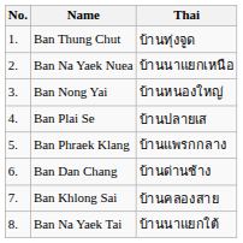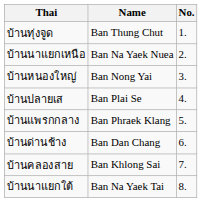 <table class="wikitable sortable">
 <tr>
+<th>Thai</th>
+<th>Name</th>
 <th>No.</th>
-<th>Name</th>
-<th>Thai</th>
 </tr>
 <tr>
+<td>บ้านทุ่งจูด</td>
+<td>Ban Thung Chut</td>
 <td>1.</td>
-<td>Ban Thung Chut</td>
-<td>บ้านทุ่งจูด</td>
 </tr>
 <tr>
+<td>บ้านนาแยกเหนือ</td>
+<td>Ban Na Yaek Nuea</td>
 <td>2.</td>
-<td>Ban Na Yaek Nuea</td>
-<td>บ้านนาแยกเหนือ</td>
 </tr>
 <tr>
+<td>บ้านหนองใหญ่</td>
+<td>Ban Nong Yai</td>
 <td>3.</td>
-<td>Ban Nong Yai</td>
-<td>บ้านหนองใหญ่</td>
 </tr>
 <tr>
+<td>บ้านปลายเส</td>
+<td>Ban Plai Se</td>
 <td>4.</td>
-<td>Ban Plai Se</td>
-<td>บ้านปลายเส</td>
 </tr>
 <tr>
+<td>บ้านแพรกกลาง</td>
+<td>Ban Phraek Klang</td>
 <td>5.</td>
-<td>Ban Phraek Klang</td>
-<td>บ้านแพรกกลาง</td>
 </tr>
 <tr>
+<td>บ้านด่านช้าง</td>
+<td>Ban Dan Chang</td>
 <td>6.</td>
-<td>Ban Dan Chang</td>
-<td>บ้านด่านช้าง</td>
 </tr>
 <tr>
+<td>บ้านคลองสาย</td>
+<td>Ban Khlong Sai</td>
 <td>7.</td>
-<td>Ban Khlong Sai</td>
-<td>บ้านคลองสาย</td>
 </tr>
 <tr>
+<td>บ้านนาแยกใต้</td>
+<td>Ban Na Yaek Tai</td>
 <td>8.</td>
-<td>Ban Na Yaek Tai</td>
-<td>บ้านนาแยกใต้</td>
 </tr>
 </table>
